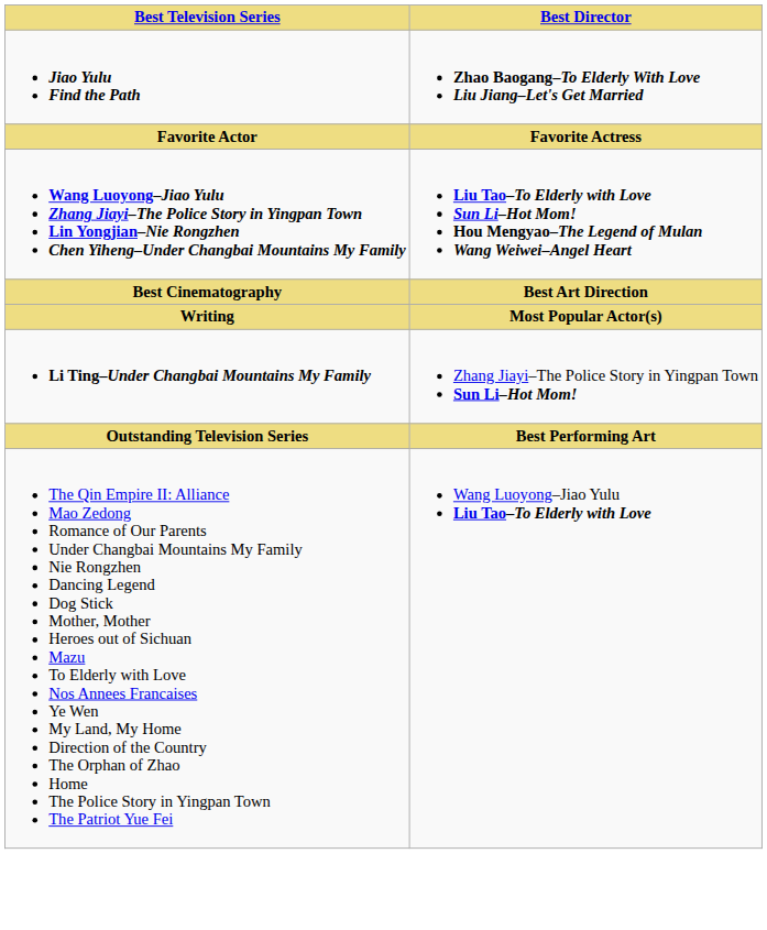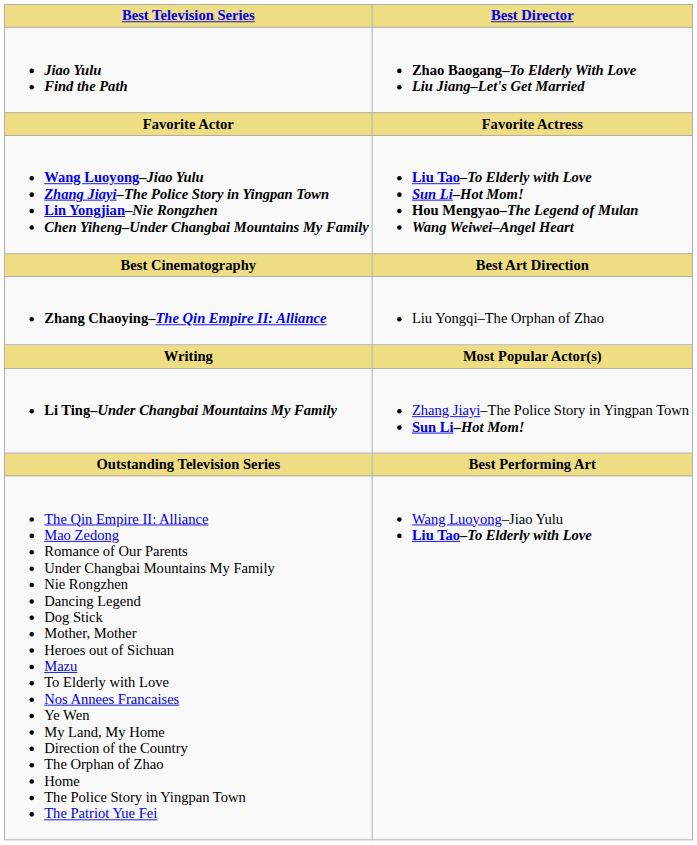 <table class="wikitable">
 <tr>
 <th style="background:#EEDD82; width=50%"><a href='#'>Best Television Series</a></th>
 <th style="background:#EEDD82; width=50%"><a href='#'>Best Director</a></th>
 </tr>
 <tr>
 <td valign="top"><br><ul><li><strong><em>Jiao Yulu</em></strong></li><li><strong><em>Find the Path</em></strong></li></ul></td>
 <td valign="top"><br><ul><li><strong>Zhao Baogang–<em>To Elderly With Love<strong><em></li><li></strong>Liu Jiang–</em>Let's Get Married</em></strong></li></ul></td>
 </tr>
 <tr>
 <th style="background:#EEDD82; width=50%">Favorite Actor</th>
 <th style="background:#EEDD82; width=50%">Favorite Actress</th>
 </tr>
 <tr>
 <td valign="top"><br><ul><li><strong><a href='#'>Wang Luoyong</a>–<em>Jiao Yulu<strong><em></li><li></strong><a href='#'>Zhang Jiayi</a>–</em>The Police Story in Yingpan Town</em></strong></li><li><strong><a href='#'>Lin Yongjian</a>–<em>Nie Rongzhen<strong><em></li><li></strong>Chen Yiheng–</em>Under Changbai Mountains My Family</em></strong></li></ul></td>
 <td valign="top"><br><ul><li><strong><a href='#'>Liu Tao</a>–<em>To Elderly with Love<strong><em></li><li></strong><a href='#'>Sun Li</a>–</em>Hot Mom!</em></strong></li><li><strong>Hou Mengyao–<em>The Legend of Mulan<strong><em></li><li></strong>Wang Weiwei–</em>Angel Heart</em></strong></li></ul></td>
 </tr>
 <tr>
 <th style="background:#EEDD82; width=50%">Best Cinematography</th>
 <th style="background:#EEDD82; width=50%">Best Art Direction</th>
 </tr>
 <tr>
+<td valign="top"><br><ul><li><strong>Zhang Chaoying–<em><a href='#'>The Qin Empire II: Alliance</a><strong><em></li></ul></td>
+<td valign="top"><br><ul><li></strong>Liu Yongqi–</em>The Orphan of Zhao</em></strong></li></ul></td>
+</tr>
+<tr>
 <th style="background:#EEDD82; width=50%">Writing</th>
 <th style="background:#EEDD82; width=50%">Most Popular Actor(s)</th>
 </tr>
 <tr>
 <td valign="top"><br><ul><li><strong>Li Ting–<em>Under Changbai Mountains My Family<strong><em></li></ul></td>
 <td valign="top"><br><ul><li></strong><a href='#'>Zhang Jiayi</a>–</em>The Police Story in Yingpan Town</em></strong></li><li><strong><a href='#'>Sun Li</a>–<em>Hot Mom!<strong><em></li></ul></td>
 </tr>
 <tr>
 <th style="background:#EEDD82; width=50%">Outstanding Television Series</th>
 <th style="background:#EEDD82; width=50%">Best Performing Art</th>
 </tr>
 <tr>
 <td valign="top"><br><ul><li></em></strong><a href='#'>The Qin Empire II: Alliance</a><strong><em></li><li></em></strong><a href='#'>Mao Zedong</a><strong><em></li><li></em></strong>Romance of Our Parents<strong><em></li><li></em></strong>Under Changbai Mountains My Family<strong><em></li><li></em></strong>Nie Rongzhen<strong><em></li><li></em></strong>Dancing Legend<strong><em></li><li></em></strong>Dog Stick<strong><em></li><li></em></strong>Mother, Mother<strong><em></li><li></em></strong>Heroes out of Sichuan<strong><em></li><li></em></strong><a href='#'>Mazu</a><strong><em></li><li></em></strong>To Elderly with Love<strong><em></li><li></em></strong><a href='#'>Nos Annees Francaises</a><strong><em></li><li></em></strong>Ye Wen<strong><em></li><li></em></strong>My Land, My Home<strong><em></li><li></em></strong>Direction of the Country<strong><em></li><li></em></strong>The Orphan of Zhao<strong><em></li><li></em></strong>Home<strong><em></li><li></em></strong>The Police Story in Yingpan Town<strong><em></li><li></em></strong><a href='#'>The Patriot Yue Fei</a><strong><em></li></ul></td>
 <td valign="top"><br><ul><li></strong><a href='#'>Wang Luoyong</a>–</em>Jiao Yulu</em></strong></li><li><strong><a href='#'>Liu Tao</a>–<em>To Elderly with Love<strong><em></li></ul></td>
 </tr>
 </table>
